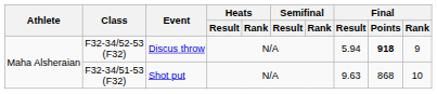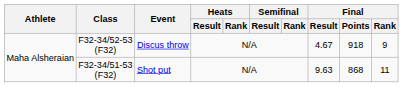 <table class=wikitable style="font-size:90%">
 <tr>
 <th rowspan="2">Athlete</th>
 <th rowspan="2">Class</th>
 <th rowspan="2">Event</th>
 <th colspan="2">Heats</th>
 <th colspan="2">Semifinal</th>
 <th colspan="3">Final</th>
 </tr>
 <tr>
 <th>Result</th>
 <th>Rank</th>
 <th>Result</th>
 <th>Rank</th>
 <th>Result</th>
 <th>Points</th>
 <th>Rank</th>
 </tr>
 <tr>
 <td rowspan="2">Maha Alsheraian</td>
 <td align="center">F32-34/52-53<br>(F32)</td>
 <td><a href='#'>Discus throw</a></td>
 <td align="center" colspan="4">N/A</td>
-<td align="center">5.94</td>
-<td align="center"><strong>918</strong></td>
+<td align="center">4.67</td>
+<td align="center">918</td>
 <td align="center">9</td>
 </tr>
 <tr>
 <td align="center">F32-34/51-53<br>(F32)</td>
 <td><a href='#'>Shot put</a></td>
 <td align="center" colspan="4">N/A</td>
 <td align="center">9.63</td>
 <td align="center">868</td>
-<td align="center">10</td>
+<td align="center">11</td>
 </tr>
 </table>
